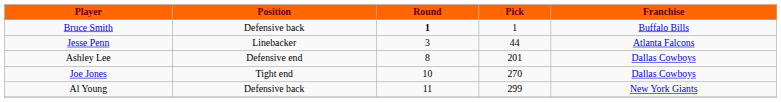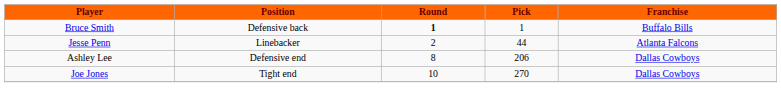 <table class="wikitable" width="80%">
 <tr align="center"  style="background:#FF6600;color:#660000;">
 <td><strong>Player</strong></td>
 <td><strong>Position</strong></td>
 <td><strong>Round</strong></td>
 <td><strong>Pick</strong></td>
 <td><strong>Franchise</strong></td>
 </tr>
 <tr align="center" bgcolor="">
 <td><a href='#'>Bruce Smith</a></td>
 <td>Defensive back</td>
 <td><strong>1</strong></td>
 <td>1</td>
 <td><a href='#'>Buffalo Bills</a></td>
 </tr>
 <tr align="center" bgcolor="">
 <td><a href='#'>Jesse Penn</a></td>
 <td>Linebacker</td>
-<td>3</td>
+<td>2</td>
 <td>44</td>
 <td><a href='#'>Atlanta Falcons</a></td>
 </tr>
 <tr align="center" bgcolor="">
 <td>Ashley Lee</td>
 <td>Defensive end</td>
 <td>8</td>
-<td>201</td>
+<td>206</td>
 <td><a href='#'>Dallas Cowboys</a></td>
 </tr>
 <tr align="center" bgcolor="">
 <td><a href='#'>Joe Jones</a></td>
 <td>Tight end</td>
 <td>10</td>
 <td>270</td>
 <td><a href='#'>Dallas Cowboys</a></td>
 </tr>
 <tr align="center" bgcolor="">
-<td>Al Young</td>
-<td>Defensive back</td>
-<td>11</td>
-<td>299</td>
-<td><a href='#'>New York Giants</a></td>
-</tr>
-<tr align="center" bgcolor="">
 </tr>
 </table>
